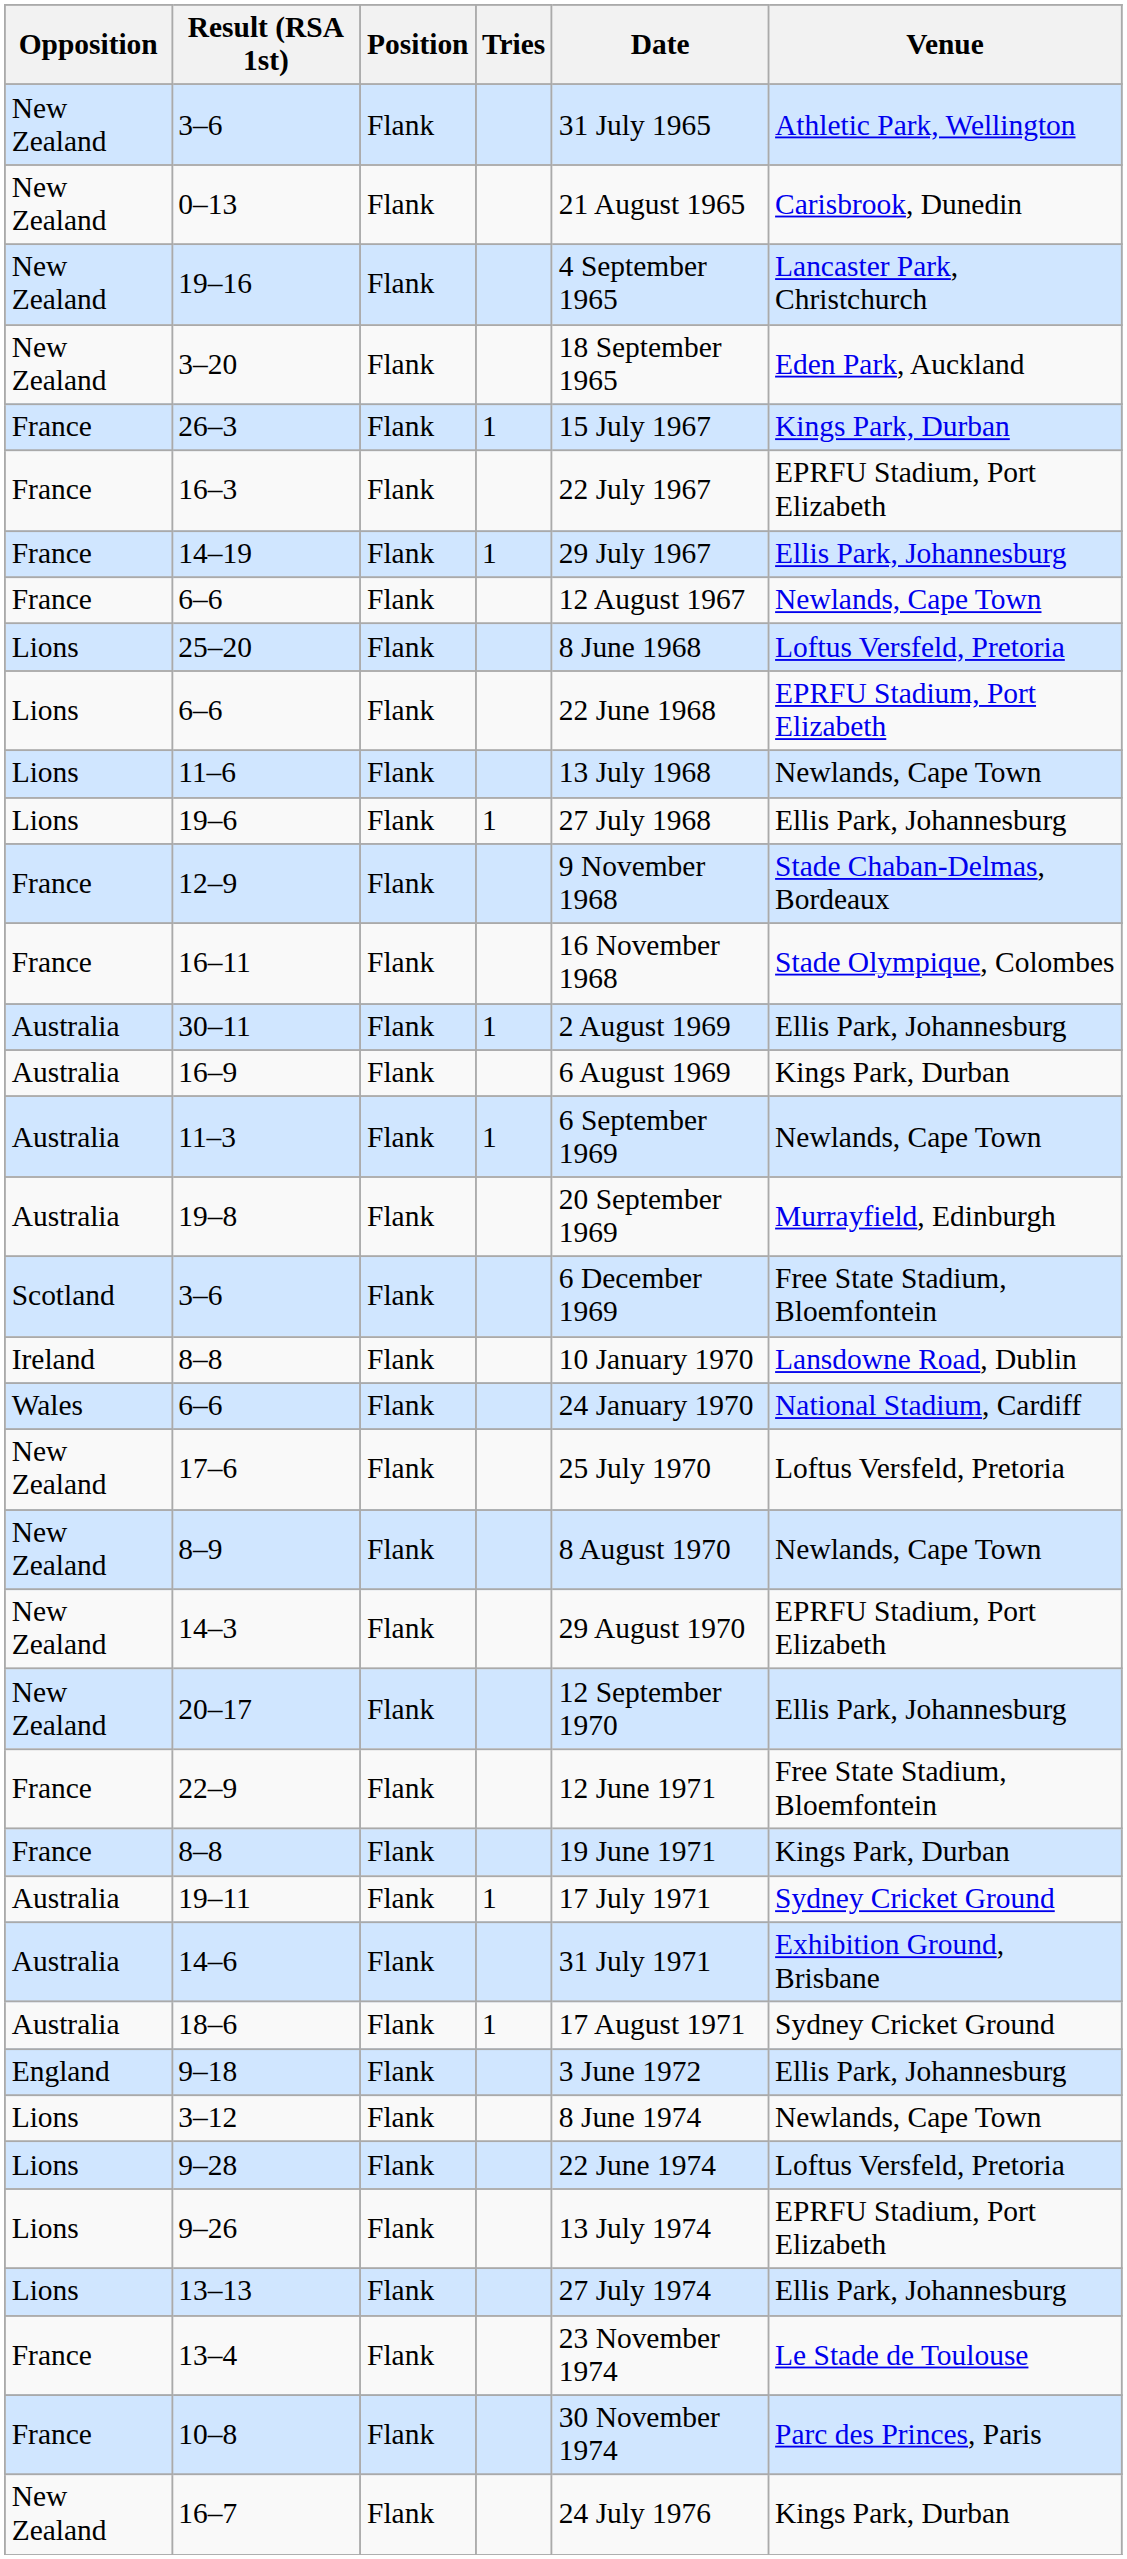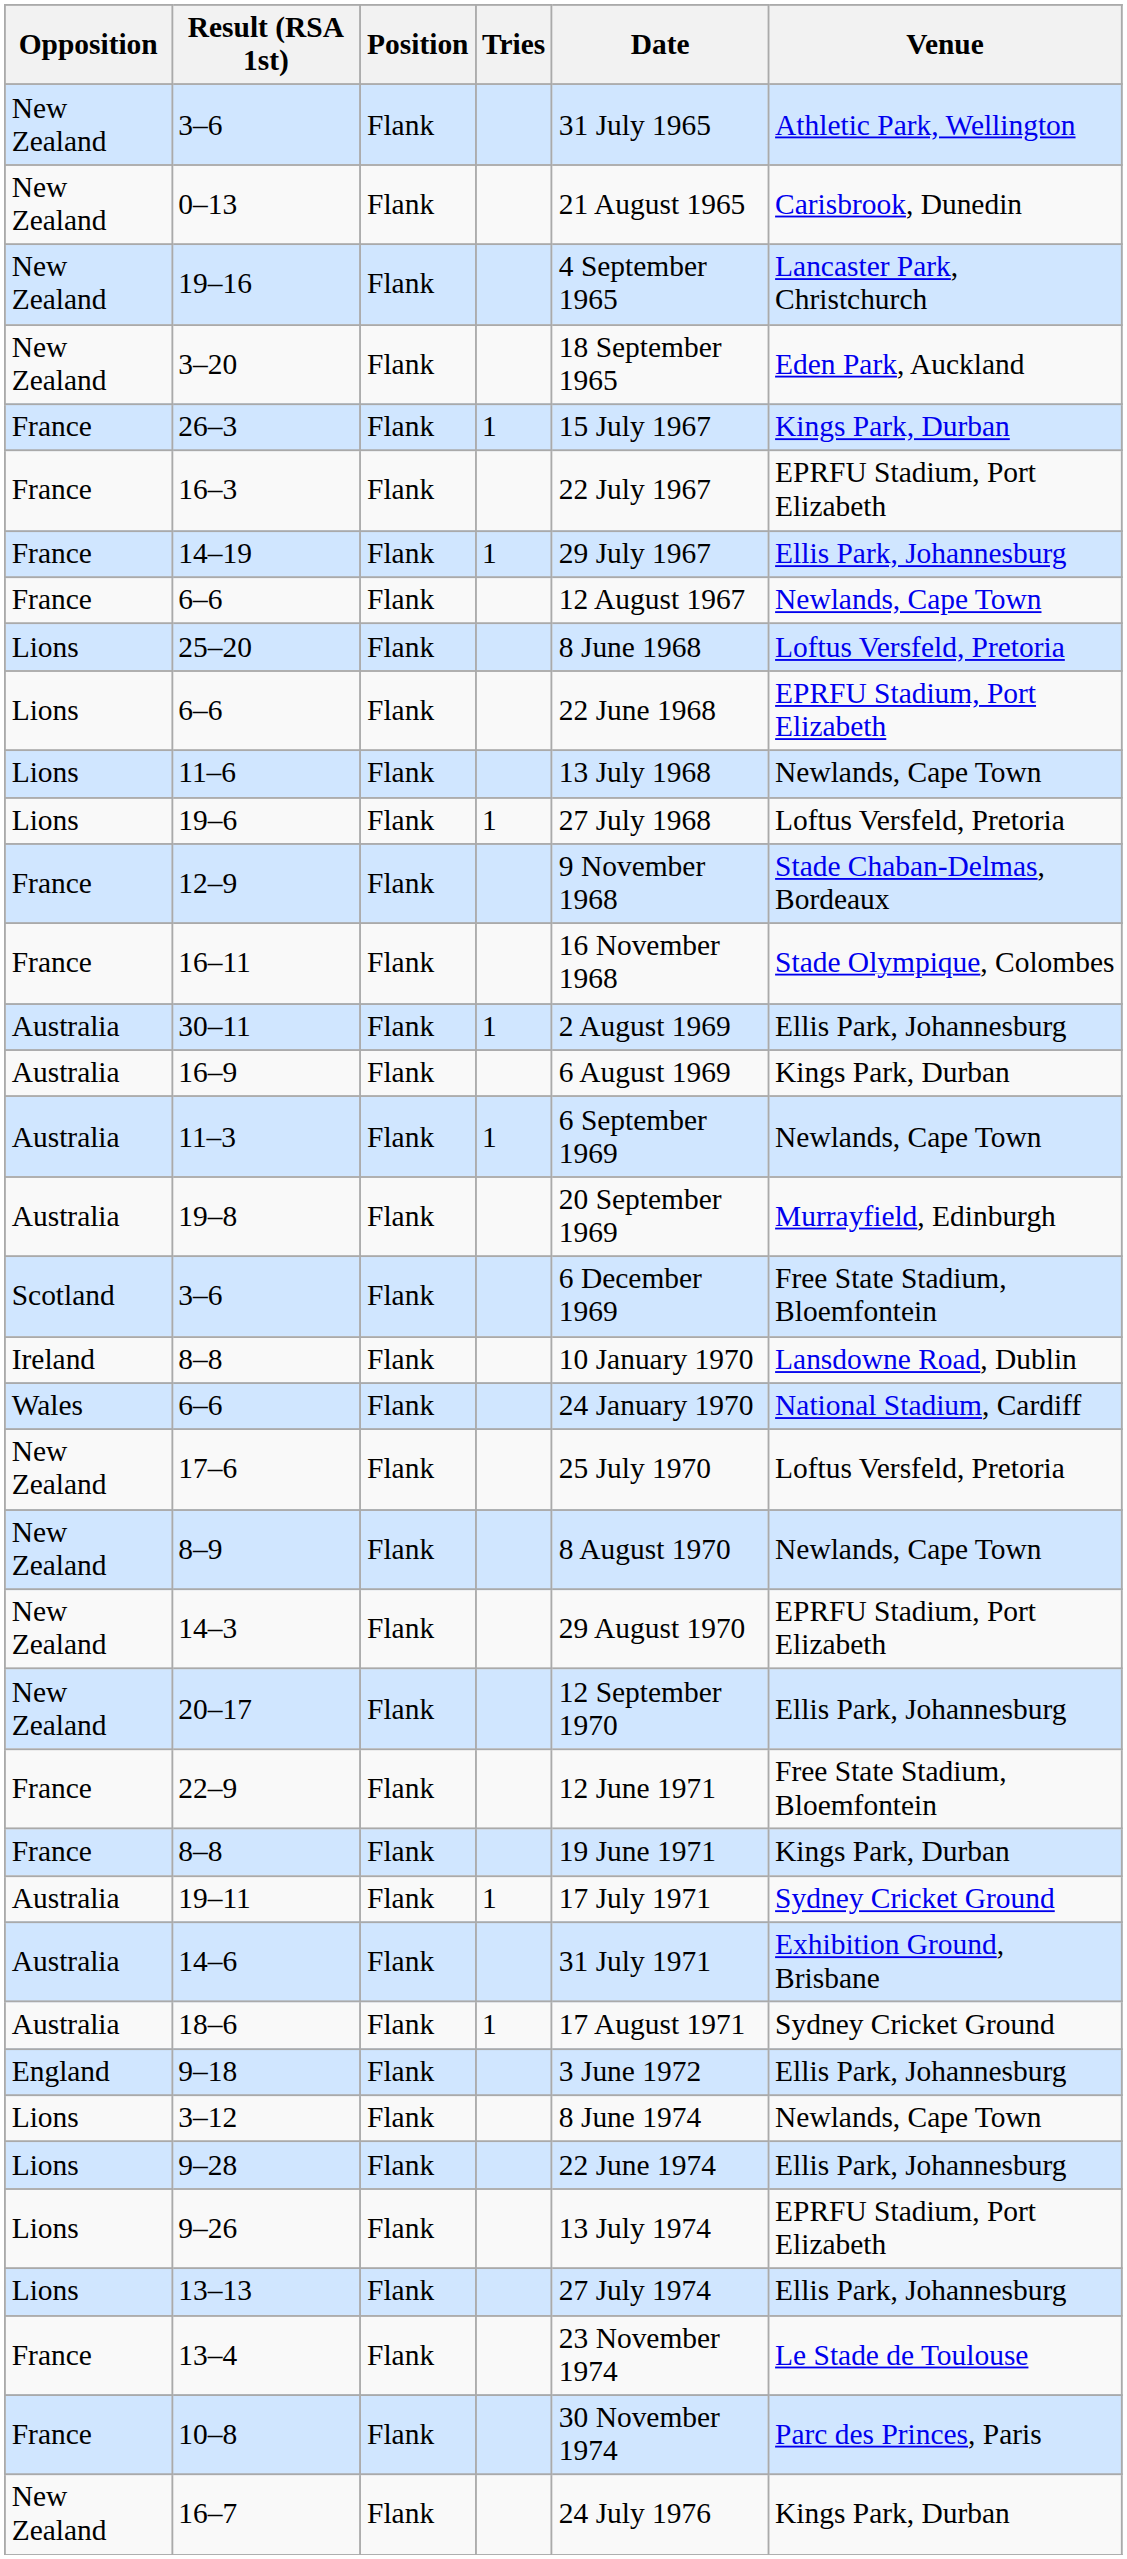 <table class="wikitable sortable">
 <tr>
 <th>Opposition</th>
 <th>Result (RSA 1st)</th>
 <th>Position</th>
 <th>Tries</th>
 <th>Date</th>
 <th>Venue</th>
 </tr>
 <tr style="background: #D0E6FF;">
 <td>New Zealand</td>
 <td>3–6</td>
 <td>Flank</td>
 <td></td>
 <td>31 July 1965</td>
 <td><a href='#'>Athletic Park, Wellington</a></td>
 </tr>
 <tr>
 <td>New Zealand</td>
 <td>0–13</td>
 <td>Flank</td>
 <td></td>
 <td>21 August 1965</td>
 <td><a href='#'>Carisbrook</a>, Dunedin</td>
 </tr>
 <tr style="background: #D0E6FF;">
 <td>New Zealand</td>
 <td>19–16</td>
 <td>Flank</td>
 <td></td>
 <td>4 September 1965</td>
 <td><a href='#'>Lancaster Park</a>, Christchurch</td>
 </tr>
 <tr>
 <td>New Zealand</td>
 <td>3–20</td>
 <td>Flank</td>
 <td></td>
 <td>18 September 1965</td>
 <td><a href='#'>Eden Park</a>, Auckland</td>
 </tr>
 <tr style="background: #D0E6FF;">
 <td>France</td>
 <td>26–3</td>
 <td>Flank</td>
 <td>1</td>
 <td>15 July 1967</td>
 <td><a href='#'>Kings Park, Durban</a></td>
 </tr>
 <tr>
 <td>France</td>
 <td>16–3</td>
 <td>Flank</td>
 <td></td>
 <td>22 July 1967</td>
 <td>EPRFU Stadium, Port Elizabeth</td>
 </tr>
 <tr style="background: #D0E6FF;">
 <td>France</td>
 <td>14–19</td>
 <td>Flank</td>
 <td>1</td>
 <td>29 July 1967</td>
 <td><a href='#'>Ellis Park, Johannesburg</a></td>
 </tr>
 <tr>
 <td>France</td>
 <td>6–6</td>
 <td>Flank</td>
 <td></td>
 <td>12 August 1967</td>
 <td><a href='#'>Newlands, Cape Town</a></td>
 </tr>
 <tr style="background: #D0E6FF;">
 <td>Lions</td>
 <td>25–20</td>
 <td>Flank</td>
 <td></td>
 <td>8 June 1968</td>
 <td><a href='#'>Loftus Versfeld, Pretoria</a></td>
 </tr>
 <tr>
 <td>Lions</td>
 <td>6–6</td>
 <td>Flank</td>
 <td></td>
 <td>22 June 1968</td>
 <td><a href='#'>EPRFU Stadium, Port Elizabeth</a></td>
 </tr>
 <tr style="background: #D0E6FF;">
 <td>Lions</td>
 <td>11–6</td>
 <td>Flank</td>
 <td></td>
 <td>13 July 1968</td>
 <td>Newlands, Cape Town</td>
 </tr>
 <tr>
 <td>Lions</td>
 <td>19–6</td>
 <td>Flank</td>
 <td>1</td>
 <td>27 July 1968</td>
-<td>Ellis Park, Johannesburg</td>
+<td>Loftus Versfeld, Pretoria</td>
 </tr>
 <tr style="background: #D0E6FF;">
 <td>France</td>
 <td>12–9</td>
 <td>Flank</td>
 <td></td>
 <td>9 November 1968</td>
 <td><a href='#'>Stade Chaban-Delmas</a>, Bordeaux</td>
 </tr>
 <tr>
 <td>France</td>
 <td>16–11</td>
 <td>Flank</td>
 <td></td>
 <td>16 November 1968</td>
 <td><a href='#'>Stade Olympique</a>, Colombes</td>
 </tr>
 <tr style="background: #D0E6FF;">
 <td>Australia</td>
 <td>30–11</td>
 <td>Flank</td>
 <td>1</td>
 <td>2 August 1969</td>
 <td>Ellis Park, Johannesburg</td>
 </tr>
 <tr>
 <td>Australia</td>
 <td>16–9</td>
 <td>Flank</td>
 <td></td>
 <td>6 August 1969</td>
 <td>Kings Park, Durban</td>
 </tr>
 <tr style="background: #D0E6FF;">
 <td>Australia</td>
 <td>11–3</td>
 <td>Flank</td>
 <td>1</td>
 <td>6 September 1969</td>
 <td>Newlands, Cape Town</td>
 </tr>
 <tr>
 <td>Australia</td>
 <td>19–8</td>
 <td>Flank</td>
 <td></td>
 <td>20 September 1969</td>
 <td><a href='#'>Murrayfield</a>, Edinburgh</td>
 </tr>
 <tr style="background: #D0E6FF;">
 <td>Scotland</td>
 <td>3–6</td>
 <td>Flank</td>
 <td></td>
 <td>6 December 1969</td>
 <td>Free State Stadium, Bloemfontein</td>
 </tr>
 <tr>
 <td>Ireland</td>
 <td>8–8</td>
 <td>Flank</td>
 <td></td>
 <td>10 January 1970</td>
 <td><a href='#'>Lansdowne Road</a>, Dublin</td>
 </tr>
 <tr style="background: #D0E6FF;">
 <td>Wales</td>
 <td>6–6</td>
 <td>Flank</td>
 <td></td>
 <td>24 January 1970</td>
 <td><a href='#'>National Stadium</a>, Cardiff</td>
 </tr>
 <tr>
 <td>New Zealand</td>
 <td>17–6</td>
 <td>Flank</td>
 <td></td>
 <td>25 July 1970</td>
 <td>Loftus Versfeld, Pretoria</td>
 </tr>
 <tr style="background: #D0E6FF;">
 <td>New Zealand</td>
 <td>8–9</td>
 <td>Flank</td>
 <td></td>
 <td>8 August 1970</td>
 <td>Newlands, Cape Town</td>
 </tr>
 <tr>
 <td>New Zealand</td>
 <td>14–3</td>
 <td>Flank</td>
 <td></td>
 <td>29 August 1970</td>
 <td>EPRFU Stadium, Port Elizabeth</td>
 </tr>
 <tr style="background: #D0E6FF;">
 <td>New Zealand</td>
 <td>20–17</td>
 <td>Flank</td>
 <td></td>
 <td>12 September 1970</td>
 <td>Ellis Park, Johannesburg</td>
 </tr>
 <tr>
 <td>France</td>
 <td>22–9</td>
 <td>Flank</td>
 <td></td>
 <td>12 June 1971</td>
 <td>Free State Stadium, Bloemfontein</td>
 </tr>
 <tr style="background: #D0E6FF;">
 <td>France</td>
 <td>8–8</td>
 <td>Flank</td>
 <td></td>
 <td>19 June 1971</td>
 <td>Kings Park, Durban</td>
 </tr>
 <tr>
 <td>Australia</td>
 <td>19–11</td>
 <td>Flank</td>
 <td>1</td>
 <td>17 July 1971</td>
 <td><a href='#'>Sydney Cricket Ground</a></td>
 </tr>
 <tr style="background: #D0E6FF;">
 <td>Australia</td>
 <td>14–6</td>
 <td>Flank</td>
 <td></td>
 <td>31 July 1971</td>
 <td><a href='#'>Exhibition Ground</a>, Brisbane</td>
 </tr>
 <tr>
 <td>Australia</td>
 <td>18–6</td>
 <td>Flank</td>
 <td>1</td>
 <td>17 August 1971</td>
 <td>Sydney Cricket Ground</td>
 </tr>
 <tr style="background: #D0E6FF;">
 <td>England</td>
 <td>9–18</td>
 <td>Flank</td>
 <td></td>
 <td>3 June 1972</td>
 <td>Ellis Park, Johannesburg</td>
 </tr>
 <tr>
 <td>Lions</td>
 <td>3–12</td>
 <td>Flank</td>
 <td></td>
 <td>8 June 1974</td>
 <td>Newlands, Cape Town</td>
 </tr>
 <tr style="background: #D0E6FF;">
 <td>Lions</td>
 <td>9–28</td>
 <td>Flank</td>
 <td></td>
 <td>22 June 1974</td>
-<td>Loftus Versfeld, Pretoria</td>
+<td>Ellis Park, Johannesburg</td>
 </tr>
 <tr>
 <td>Lions</td>
 <td>9–26</td>
 <td>Flank</td>
 <td></td>
 <td>13 July 1974</td>
 <td>EPRFU Stadium, Port Elizabeth</td>
 </tr>
 <tr style="background: #D0E6FF;">
 <td>Lions</td>
 <td>13–13</td>
 <td>Flank</td>
 <td></td>
 <td>27 July 1974</td>
 <td>Ellis Park, Johannesburg</td>
 </tr>
 <tr>
 <td>France</td>
 <td>13–4</td>
 <td>Flank</td>
 <td></td>
 <td>23 November 1974</td>
 <td><a href='#'>Le Stade de Toulouse</a></td>
 </tr>
 <tr style="background: #D0E6FF;">
 <td>France</td>
 <td>10–8</td>
 <td>Flank</td>
 <td></td>
 <td>30 November 1974</td>
 <td><a href='#'>Parc des Princes</a>, Paris</td>
 </tr>
 <tr>
 <td>New Zealand</td>
 <td>16–7</td>
 <td>Flank</td>
 <td></td>
 <td>24 July 1976</td>
 <td>Kings Park, Durban</td>
 </tr>
 <tr style="background: #D0E6FF;">
 </tr>
 </table>
